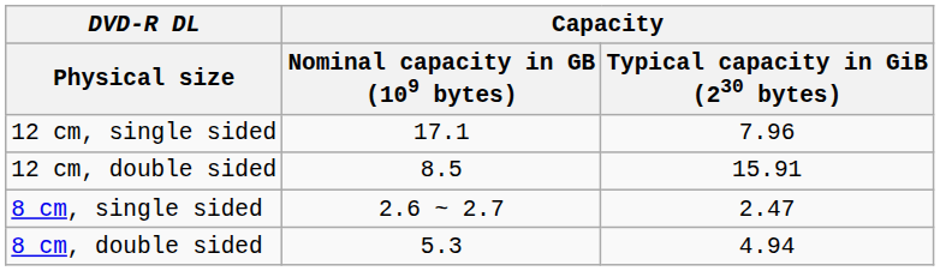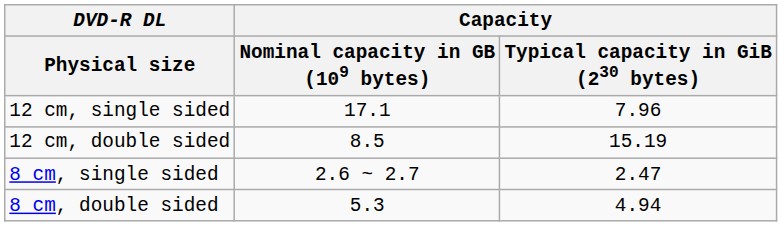 <table class="wikitable" style="text-align:center;">
 <tr>
 <th><em>DVD-R DL</em></th>
 <th colspan="2">Capacity</th>
 </tr>
 <tr>
 <th>Physical size</th>
 <th>Nominal capacity in GB<br>(10<sup>9</sup> bytes)</th>
 <th>Typical capacity in GiB<br>(2<sup>30</sup> bytes)</th>
 </tr>
 <tr>
 <td style="text-align:left;">12 cm, single sided</td>
 <td>17.1</td>
 <td>7.96</td>
 </tr>
 <tr>
 <td style="text-align:left;">12 cm, double sided</td>
 <td>8.5</td>
-<td>15.91</td>
+<td>15.19</td>
 </tr>
 <tr>
 <td style="text-align:left;"><a href='#'>8 cm</a>, single sided</td>
 <td>2.6 ~ 2.7</td>
 <td>2.47</td>
 </tr>
 <tr>
 <td style="text-align:left;"><a href='#'>8 cm</a>, double sided</td>
 <td>5.3</td>
 <td>4.94</td>
 </tr>
 </table>
